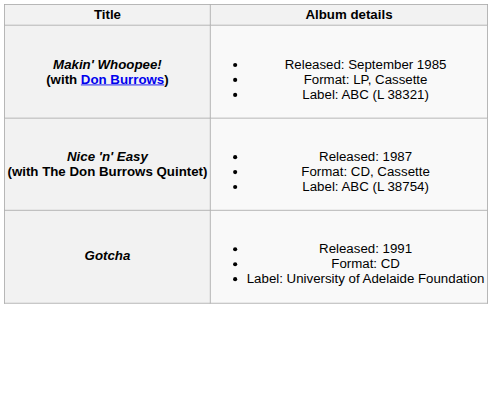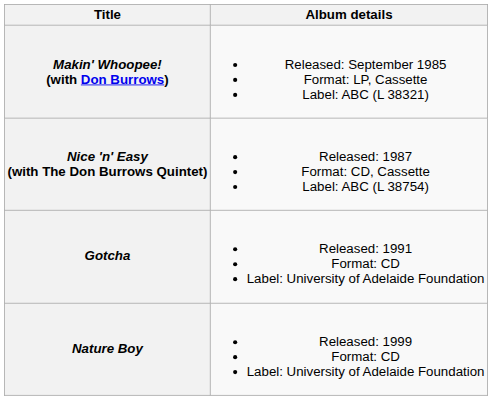 <table class="wikitable plainrowheaders" style="text-align:center;" border="1">
 <tr>
 <th>Title</th>
 <th>Album details</th>
 </tr>
 <tr>
 <th scope="row"><em>Makin' Whoopee!</em> <br> (with <a href='#'>Don Burrows</a>)</th>
 <td><br><ul><li>Released: September 1985</li><li>Format: LP, Cassette</li><li>Label: ABC (L 38321)</li></ul></td>
 </tr>
 <tr>
 <th scope="row"><em>Nice 'n' Easy</em> <br> (with The Don Burrows Quintet)</th>
 <td><br><ul><li>Released: 1987</li><li>Format: CD, Cassette</li><li>Label: ABC  (L 38754)</li></ul></td>
 </tr>
 <tr>
 <th scope="row"><em>Gotcha</em></th>
 <td><br><ul><li>Released: 1991</li><li>Format: CD</li><li>Label: University of Adelaide Foundation</li></ul></td>
 </tr>
+<tr>
+<th scope="row"><em>Nature Boy</em></th>
+<td><br><ul><li>Released: 1999</li><li>Format: CD</li><li>Label: University of Adelaide Foundation</li></ul></td>
+</tr>
 </table>
